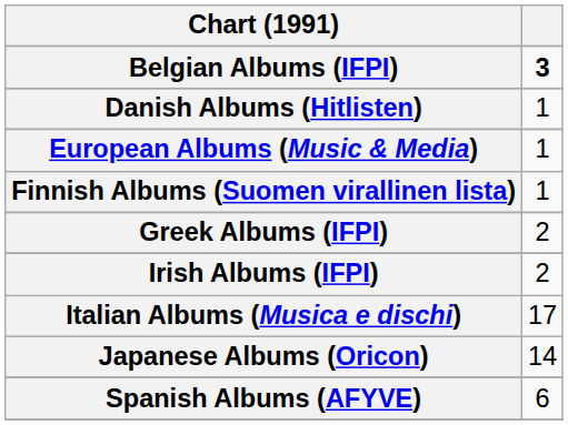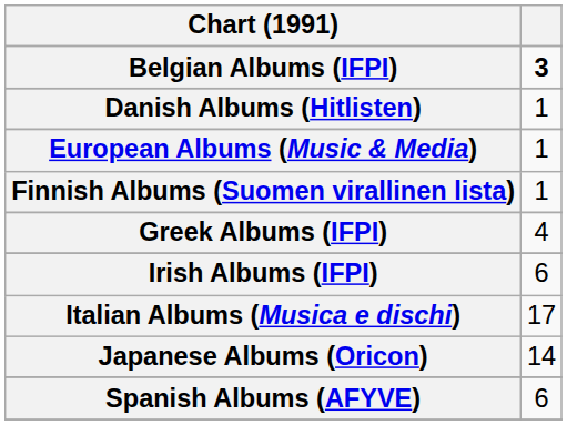 <table class="wikitable sortable plainrowheaders" style="text-align:center">
 <tr>
 <th scope="col">Chart (1991)</th>
 <th scope="col"></th>
 </tr>
 <tr>
 </tr>
 <tr>
 </tr>
 <tr>
 <th scope="row">Belgian Albums (<a href='#'>IFPI</a>)</th>
 <td><strong>3</strong></td>
 </tr>
 <tr>
 </tr>
 <tr>
 <th scope="row">Danish Albums (<a href='#'>Hitlisten</a>)</th>
 <td>1</td>
 </tr>
 <tr>
 </tr>
 <tr>
 <th scope="row"><a href='#'>European Albums</a> (<em><a href='#'>Music & Media</a></em>)</th>
 <td>1</td>
 </tr>
 <tr>
 <th scope="row">Finnish Albums (<a href='#'>Suomen virallinen lista</a>)</th>
 <td>1</td>
 </tr>
 <tr>
 </tr>
 <tr>
 <th scope="row">Greek Albums (<a href='#'>IFPI</a>)</th>
-<td>2</td>
+<td>4</td>
 </tr>
 <tr>
 </tr>
 <tr>
 <th scope="row">Irish Albums (<a href='#'>IFPI</a>)</th>
-<td>2</td>
+<td>6</td>
 </tr>
 <tr>
 <th scope="row">Italian Albums (<em><a href='#'>Musica e dischi</a></em>)</th>
 <td>17</td>
 </tr>
 <tr>
 <th scope="row">Japanese Albums (<a href='#'>Oricon</a>)</th>
 <td>14</td>
 </tr>
 <tr>
 </tr>
 <tr>
 </tr>
 <tr>
 <th scope="row">Spanish Albums (<a href='#'>AFYVE</a>)</th>
 <td>6</td>
 </tr>
 <tr>
 </tr>
 <tr>
 </tr>
 <tr>
 </tr>
 <tr>
 </tr>
 </table>
